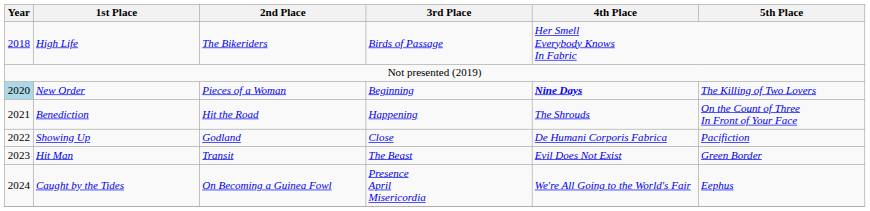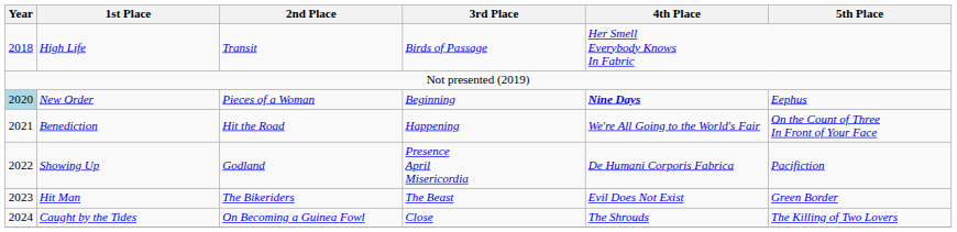 <table class="wikitable">
 <tr>
 <th scope="col" width="3%">Year</th>
 <th scope="col" width="18%">1st Place</th>
 <th scope="col" width="18%">2nd Place</th>
 <th scope="col" width="18%">3rd Place</th>
 <th scope="col" width="18%">4th Place</th>
 <th scope="col" width="18%">5th Place</th>
 </tr>
 <tr>
 <td align="center"><a href='#'>2018</a></td>
 <td><em><a href='#'>High Life</a></em></td>
-<td><em><a href='#'>The Bikeriders</a></em></td>
+<td><em><a href='#'>Transit</a></em></td>
 <td><em><a href='#'>Birds of Passage</a></em></td>
 <td colspan="2"><em><a href='#'>Her Smell</a></em><br><em><a href='#'>Everybody Knows</a></em><br><em><a href='#'>In Fabric</a></em></td>
 </tr>
 <tr>
 <td colspan="11" align="center">Not presented (2019)</td>
 </tr>
 <tr>
 <td align="center" style="background: lightblue;">2020</td>
 <td><em><a href='#'>New Order</a></em></td>
 <td><em><a href='#'>Pieces of a Woman</a></em></td>
 <td><em><a href='#'>Beginning</a></em></td>
 <td><strong><em><a href='#'>Nine Days</a></em></strong></td>
-<td><em><a href='#'>The Killing of Two Lovers</a></em></td>
+<td><em><a href='#'>Eephus</a></em></td>
 </tr>
 <tr>
 <td align="center">2021</td>
 <td><em><a href='#'>Benediction</a></em></td>
 <td><em><a href='#'>Hit the Road</a></em></td>
 <td><em><a href='#'>Happening</a></em></td>
-<td><em><a href='#'>The Shrouds</a></em></td>
+<td><em><a href='#'>We're All Going to the World's Fair</a></em></td>
 <td><em><a href='#'>On the Count of Three</a></em><br><em><a href='#'>In Front of Your Face</a></em></td>
 </tr>
 <tr>
 <td align="center">2022</td>
 <td><em><a href='#'>Showing Up</a></em></td>
 <td><em><a href='#'>Godland</a></em></td>
-<td><em><a href='#'>Close</a></em></td>
+<td><em><a href='#'>Presence</a></em><br><em><a href='#'>April</a></em><br><em><a href='#'>Misericordia</a></em></td>
 <td><em><a href='#'>De Humani Corporis Fabrica</a></em></td>
 <td><em><a href='#'>Pacifiction</a></em></td>
 </tr>
 <tr>
 <td align="center">2023</td>
 <td><em><a href='#'>Hit Man</a></em></td>
-<td><em><a href='#'>Transit</a></em></td>
+<td><em><a href='#'>The Bikeriders</a></em></td>
 <td><em><a href='#'>The Beast</a></em></td>
 <td><em><a href='#'>Evil Does Not Exist</a></em></td>
 <td><em><a href='#'>Green Border</a></em></td>
 </tr>
 <tr>
 <td align="center">2024</td>
 <td><em><a href='#'>Caught by the Tides</a></em></td>
 <td><em><a href='#'>On Becoming a Guinea Fowl</a></em></td>
-<td><em><a href='#'>Presence</a></em><br><em><a href='#'>April</a></em><br><em><a href='#'>Misericordia</a></em></td>
-<td><em><a href='#'>We're All Going to the World's Fair</a></em></td>
-<td><em><a href='#'>Eephus</a></em></td>
+<td><em><a href='#'>Close</a></em></td>
+<td><em><a href='#'>The Shrouds</a></em></td>
+<td><em><a href='#'>The Killing of Two Lovers</a></em></td>
 </tr>
 <tr>
 </tr>
 </table>
